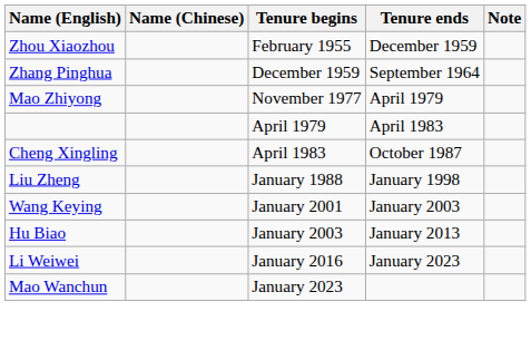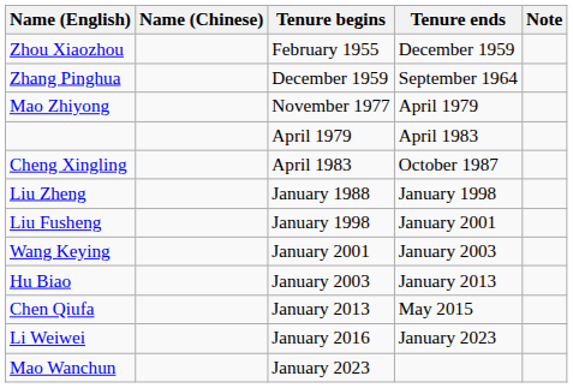 <table class="wikitable">
 <tr>
 <th>Name (English)</th>
 <th>Name (Chinese)</th>
 <th>Tenure begins</th>
 <th>Tenure ends</th>
 <th>Note</th>
 </tr>
 <tr>
 <td><a href='#'>Zhou Xiaozhou</a></td>
 <td></td>
 <td>February 1955</td>
 <td>December 1959</td>
 <td></td>
 </tr>
 <tr>
 <td><a href='#'>Zhang Pinghua</a></td>
 <td></td>
 <td>December 1959</td>
 <td>September 1964</td>
 <td></td>
 </tr>
 <tr>
 <td><a href='#'>Mao Zhiyong</a></td>
 <td></td>
 <td>November 1977</td>
 <td>April 1979</td>
 <td></td>
 </tr>
 <tr>
 <td></td>
 <td></td>
 <td>April 1979</td>
 <td>April 1983</td>
 <td></td>
 </tr>
 <tr>
 <td><a href='#'>Cheng Xingling</a></td>
 <td></td>
 <td>April 1983</td>
 <td>October 1987</td>
 <td></td>
 </tr>
 <tr>
 <td><a href='#'>Liu Zheng</a></td>
 <td></td>
 <td>January 1988</td>
 <td>January 1998</td>
 <td></td>
 </tr>
 <tr>
+<td><a href='#'>Liu Fusheng</a></td>
+<td></td>
+<td>January 1998</td>
+<td>January 2001</td>
+<td></td>
+</tr>
+<tr>
 <td><a href='#'>Wang Keying</a></td>
 <td></td>
 <td>January 2001</td>
 <td>January 2003</td>
 <td></td>
 </tr>
 <tr>
 <td><a href='#'>Hu Biao</a></td>
 <td></td>
 <td>January 2003</td>
 <td>January 2013</td>
+<td></td>
+</tr>
+<tr>
+<td><a href='#'>Chen Qiufa</a></td>
+<td></td>
+<td>January 2013</td>
+<td>May 2015</td>
 <td></td>
 </tr>
 <tr>
 <td><a href='#'>Li Weiwei</a></td>
 <td></td>
 <td>January 2016</td>
 <td>January 2023</td>
 <td></td>
 </tr>
 <tr>
 <td><a href='#'>Mao Wanchun</a></td>
 <td></td>
 <td>January 2023</td>
 <td></td>
 <td></td>
 </tr>
 </table>
